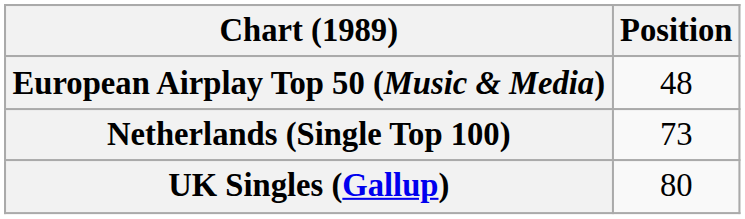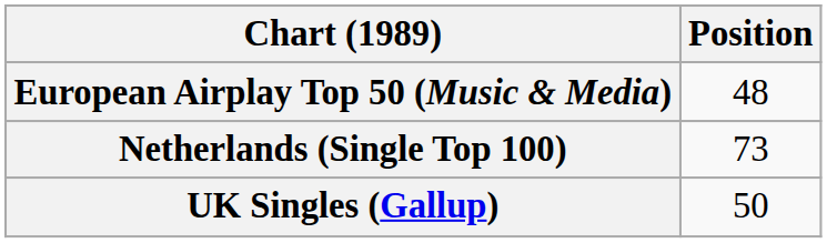 <table class="wikitable sortable plainrowheaders" style="text-align:center">
 <tr>
 <th scope="col">Chart (1989)</th>
 <th scope="col">Position</th>
 </tr>
 <tr>
 <th scope="row">European Airplay Top 50 (<em>Music & Media</em>)</th>
 <td>48</td>
 </tr>
 <tr>
 <th scope="row">Netherlands (Single Top 100)</th>
 <td>73</td>
 </tr>
 <tr>
 <th scope="row">UK Singles (<a href='#'>Gallup</a>)</th>
-<td>80</td>
+<td>50</td>
 </tr>
 </table>
